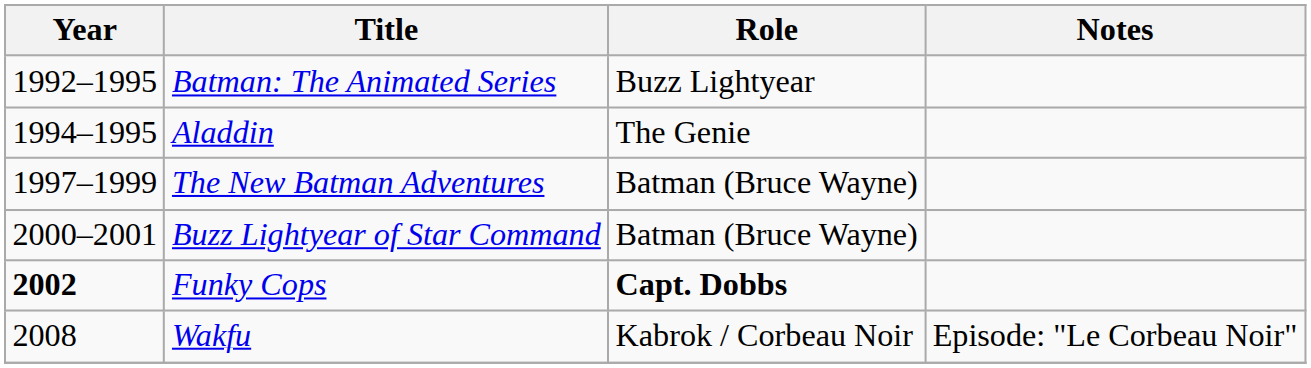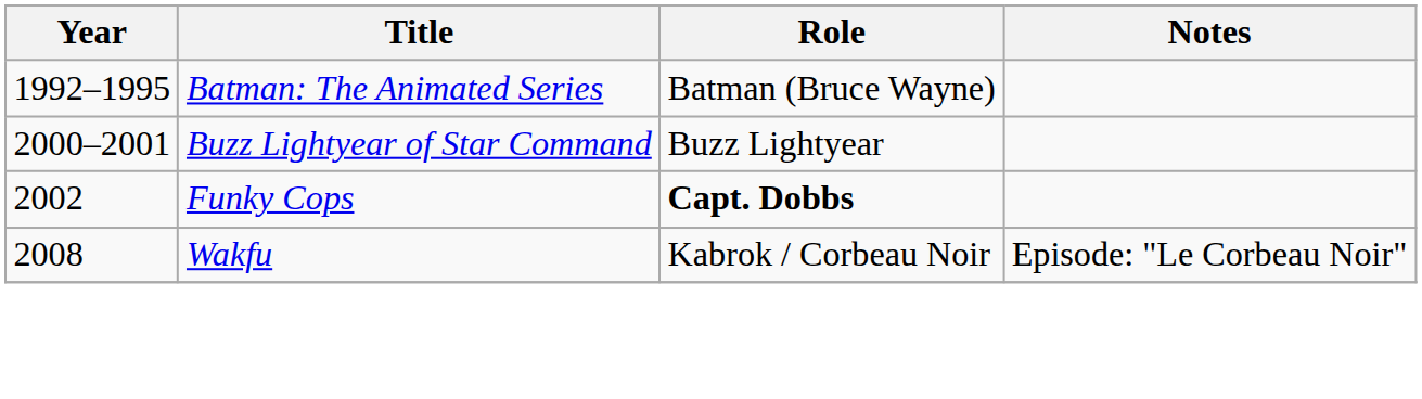 <table class="wikitable sortable">
 <tr>
 <th>Year</th>
 <th>Title</th>
 <th>Role</th>
 <th class="unsortable">Notes</th>
 </tr>
 <tr>
 <td>1992–1995</td>
 <td><em><a href='#'>Batman: The Animated Series</a></em></td>
-<td>Buzz Lightyear</td>
-<td></td>
-</tr>
-<tr>
-<td>1994–1995</td>
-<td><em><a href='#'>Aladdin</a></em></td>
-<td>The Genie</td>
-<td></td>
-</tr>
-<tr>
-<td>1997–1999</td>
-<td><em><a href='#'>The New Batman Adventures</a></em></td>
 <td>Batman (Bruce Wayne)</td>
 <td></td>
 </tr>
 <tr>
 <td>2000–2001</td>
 <td><em><a href='#'>Buzz Lightyear of Star Command</a></em></td>
-<td>Batman (Bruce Wayne)</td>
+<td>Buzz Lightyear</td>
 <td></td>
 </tr>
 <tr>
-<td><strong>2002</strong></td>
+<td>2002</td>
 <td><em><a href='#'>Funky Cops</a></em></td>
 <td><strong>Capt. Dobbs</strong></td>
 <td></td>
 </tr>
 <tr>
 <td>2008</td>
 <td><em><a href='#'>Wakfu</a></em></td>
 <td>Kabrok / Corbeau Noir</td>
 <td>Episode: "Le Corbeau Noir"</td>
 </tr>
 <tr>
 </tr>
 </table>
